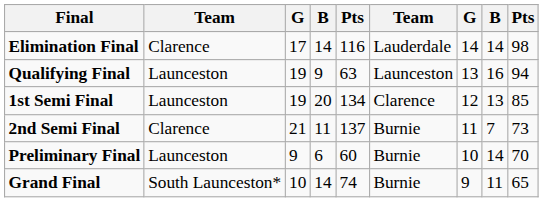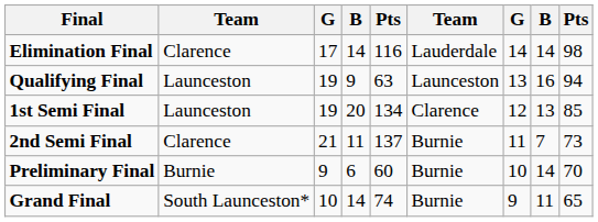 <table class="wikitable">
 <tr>
 <th>Final</th>
 <th>Team</th>
 <th>G</th>
 <th>B</th>
 <th>Pts</th>
 <th>Team</th>
 <th>G</th>
 <th>B</th>
 <th>Pts</th>
 </tr>
 <tr>
 <td><strong>Elimination Final</strong></td>
 <td>Clarence</td>
 <td>17</td>
 <td>14</td>
 <td>116</td>
 <td>Lauderdale</td>
 <td>14</td>
 <td>14</td>
 <td>98</td>
 </tr>
 <tr>
 <td><strong>Qualifying Final</strong></td>
 <td>Launceston</td>
 <td>19</td>
 <td>9</td>
 <td>63</td>
 <td>Launceston</td>
 <td>13</td>
 <td>16</td>
 <td>94</td>
 </tr>
 <tr>
 <td><strong>1st Semi Final</strong></td>
 <td>Launceston</td>
 <td>19</td>
 <td>20</td>
 <td>134</td>
 <td>Clarence</td>
 <td>12</td>
 <td>13</td>
 <td>85</td>
 </tr>
 <tr>
 <td><strong>2nd Semi Final</strong></td>
 <td>Clarence</td>
 <td>21</td>
 <td>11</td>
 <td>137</td>
 <td>Burnie</td>
 <td>11</td>
 <td>7</td>
 <td>73</td>
 </tr>
 <tr>
 <td><strong>Preliminary Final</strong></td>
-<td>Launceston</td>
+<td>Burnie</td>
 <td>9</td>
 <td>6</td>
 <td>60</td>
 <td>Burnie</td>
 <td>10</td>
 <td>14</td>
 <td>70</td>
 </tr>
 <tr>
 <td><strong>Grand Final</strong></td>
 <td>South Launceston*</td>
 <td>10</td>
 <td>14</td>
 <td>74</td>
 <td>Burnie</td>
 <td>9</td>
 <td>11</td>
 <td>65</td>
 </tr>
 </table>
